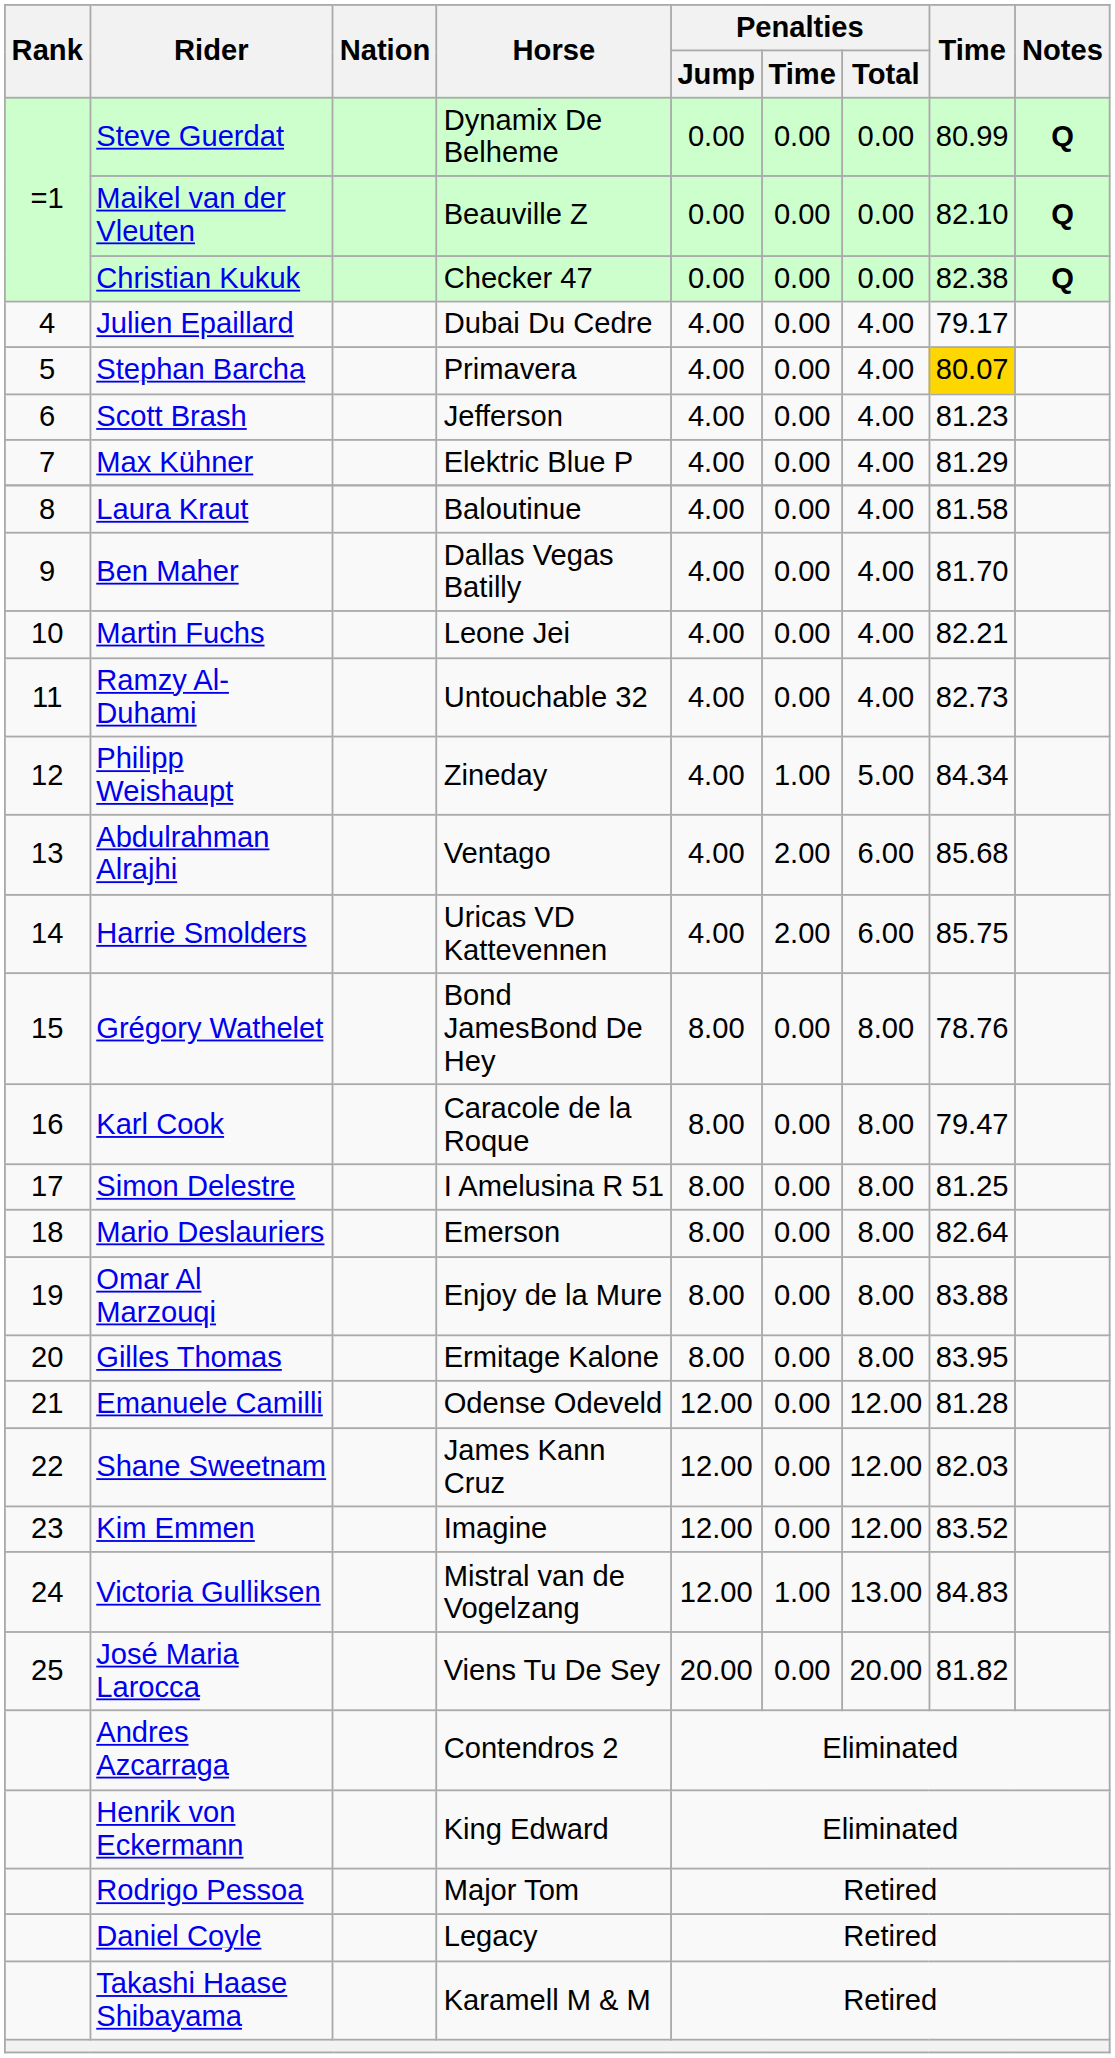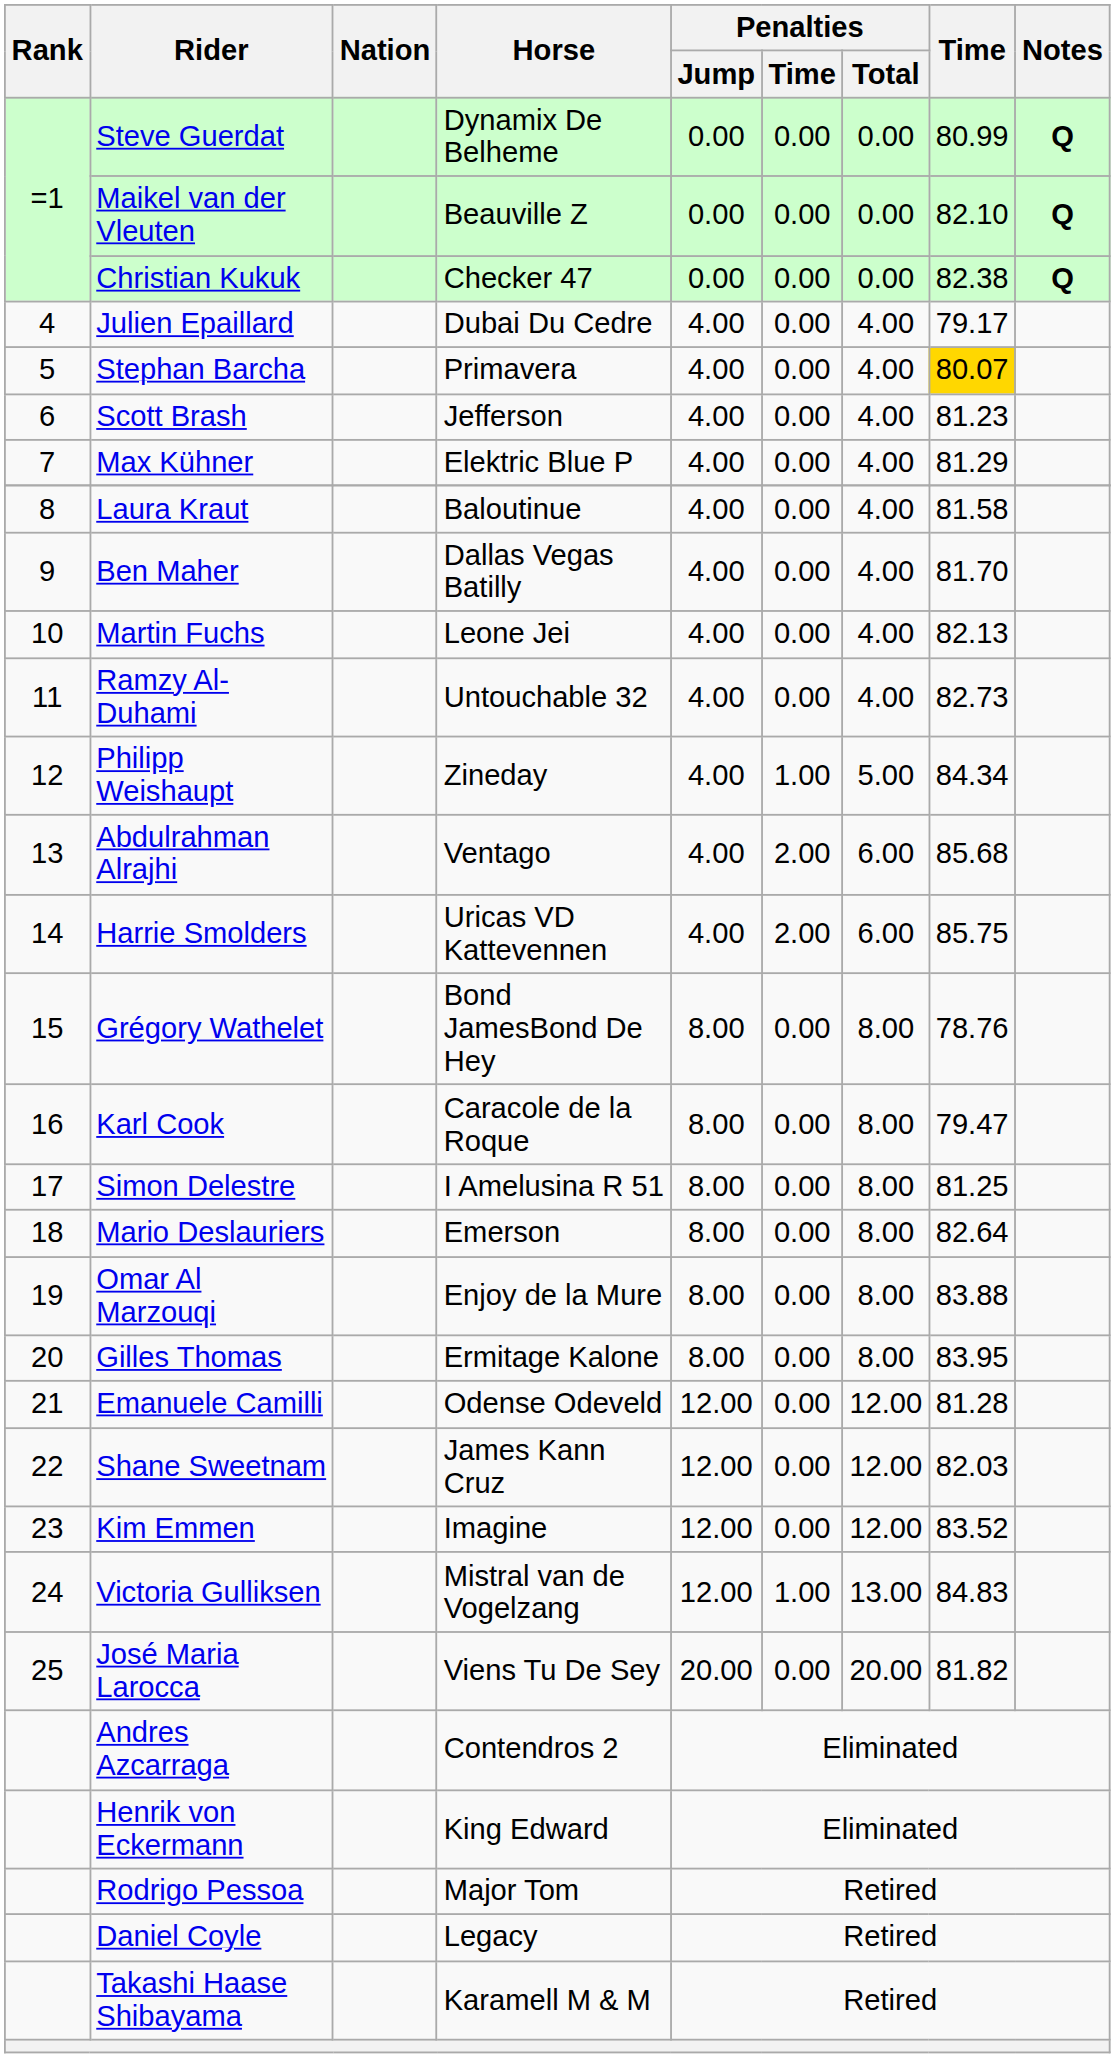 <table class="wikitable sortable" style="text-align:center">
 <tr>
 <th rowspan="2">Rank</th>
 <th rowspan="2">Rider</th>
 <th rowspan="2">Nation</th>
 <th rowspan="2">Horse</th>
 <th colspan=3>Penalties</th>
 <th rowspan="2">Time</th>
 <th rowspan=2>Notes</th>
 </tr>
 <tr>
 <th>Jump</th>
 <th>Time</th>
 <th>Total</th>
 </tr>
 <tr bgcolor=ccffcc>
 <td rowspan="3">=1</td>
 <td align="left"><a href='#'>Steve Guerdat</a></td>
 <td align="left"></td>
 <td align="left">Dynamix De Belheme</td>
 <td>0.00</td>
 <td>0.00</td>
 <td>0.00</td>
 <td>80.99</td>
 <td><strong>Q</strong></td>
 </tr>
 <tr bgcolor=ccffcc>
 <td align="left"><a href='#'>Maikel van der Vleuten</a></td>
 <td align="left"></td>
 <td align="left">Beauville Z</td>
 <td>0.00</td>
 <td>0.00</td>
 <td>0.00</td>
 <td>82.10</td>
 <td><strong>Q</strong></td>
 </tr>
 <tr bgcolor=ccffcc>
 <td align="left"><a href='#'>Christian Kukuk</a></td>
 <td align="left"></td>
 <td align="left">Checker 47</td>
 <td>0.00</td>
 <td>0.00</td>
 <td>0.00</td>
 <td>82.38</td>
 <td><strong>Q</strong></td>
 </tr>
 <tr>
 <td>4</td>
 <td align="left"><a href='#'>Julien Epaillard</a></td>
 <td align="left"></td>
 <td align="left">Dubai Du Cedre</td>
 <td>4.00</td>
 <td>0.00</td>
 <td>4.00</td>
 <td>79.17</td>
 <td></td>
 </tr>
 <tr>
 <td>5</td>
 <td align="left"><a href='#'>Stephan Barcha</a></td>
 <td align="left"></td>
 <td align="left">Primavera</td>
 <td>4.00</td>
 <td>0.00</td>
 <td>4.00</td>
 <td style="background: gold;">80.07</td>
 <td></td>
 </tr>
 <tr>
 <td>6</td>
 <td align="left"><a href='#'>Scott Brash</a></td>
 <td align="left"></td>
 <td align="left">Jefferson</td>
 <td>4.00</td>
 <td>0.00</td>
 <td>4.00</td>
 <td>81.23</td>
 <td></td>
 </tr>
 <tr>
 <td>7</td>
 <td align="left"><a href='#'>Max Kühner</a></td>
 <td align="left"></td>
 <td align="left">Elektric Blue P</td>
 <td>4.00</td>
 <td>0.00</td>
 <td>4.00</td>
 <td>81.29</td>
 <td></td>
 </tr>
 <tr>
 </tr>
 <tr>
 <td>8</td>
 <td align="left"><a href='#'>Laura Kraut</a></td>
 <td align="left"></td>
 <td align="left">Baloutinue</td>
 <td>4.00</td>
 <td>0.00</td>
 <td>4.00</td>
 <td>81.58</td>
 <td></td>
 </tr>
 <tr>
 <td>9</td>
 <td align="left"><a href='#'>Ben Maher</a></td>
 <td align="left"></td>
 <td align="left">Dallas Vegas Batilly</td>
 <td>4.00</td>
 <td>0.00</td>
 <td>4.00</td>
 <td>81.70</td>
 <td></td>
 </tr>
 <tr>
 <td>10</td>
 <td align="left"><a href='#'>Martin Fuchs</a></td>
 <td align="left"></td>
 <td align="left">Leone Jei</td>
 <td>4.00</td>
 <td>0.00</td>
 <td>4.00</td>
-<td>82.21</td>
+<td>82.13</td>
 <td></td>
 </tr>
 <tr>
 <td>11</td>
 <td align="left"><a href='#'>Ramzy Al-Duhami</a></td>
 <td align="left"></td>
 <td align="left">Untouchable 32</td>
 <td>4.00</td>
 <td>0.00</td>
 <td>4.00</td>
 <td>82.73</td>
 <td></td>
 </tr>
 <tr>
 <td>12</td>
 <td align="left"><a href='#'>Philipp Weishaupt</a></td>
 <td align="left"></td>
 <td align="left">Zineday</td>
 <td>4.00</td>
 <td>1.00</td>
 <td>5.00</td>
 <td>84.34</td>
 <td></td>
 </tr>
 <tr>
 <td>13</td>
 <td align="left"><a href='#'>Abdulrahman Alrajhi</a></td>
 <td align="left"></td>
 <td align="left">Ventago</td>
 <td>4.00</td>
 <td>2.00</td>
 <td>6.00</td>
 <td>85.68</td>
 <td></td>
 </tr>
 <tr>
 <td>14</td>
 <td align="left"><a href='#'>Harrie Smolders</a></td>
 <td align="left"></td>
 <td align="left">Uricas VD Kattevennen</td>
 <td>4.00</td>
 <td>2.00</td>
 <td>6.00</td>
 <td>85.75</td>
 <td></td>
 </tr>
 <tr>
 <td>15</td>
 <td align="left"><a href='#'>Grégory Wathelet</a></td>
 <td align="left"></td>
 <td align="left">Bond JamesBond De Hey</td>
 <td>8.00</td>
 <td>0.00</td>
 <td>8.00</td>
 <td>78.76</td>
 <td></td>
 </tr>
 <tr>
 <td>16</td>
 <td align="left"><a href='#'>Karl Cook</a></td>
 <td align="left"></td>
 <td align="left">Caracole de la Roque</td>
 <td>8.00</td>
 <td>0.00</td>
 <td>8.00</td>
 <td>79.47</td>
 <td></td>
 </tr>
 <tr>
 <td>17</td>
 <td align="left"><a href='#'>Simon Delestre</a></td>
 <td align="left"></td>
 <td align="left">I Amelusina R 51</td>
 <td>8.00</td>
 <td>0.00</td>
 <td>8.00</td>
 <td>81.25</td>
 <td></td>
 </tr>
 <tr>
 <td>18</td>
 <td align="left"><a href='#'>Mario Deslauriers</a></td>
 <td align="left"></td>
 <td align="left">Emerson</td>
 <td>8.00</td>
 <td>0.00</td>
 <td>8.00</td>
 <td>82.64</td>
 <td></td>
 </tr>
 <tr>
 <td>19</td>
 <td align="left"><a href='#'>Omar Al Marzouqi</a></td>
 <td align="left"></td>
 <td align="left">Enjoy de la Mure</td>
 <td>8.00</td>
 <td>0.00</td>
 <td>8.00</td>
 <td>83.88</td>
 <td></td>
 </tr>
 <tr>
 <td>20</td>
 <td align="left"><a href='#'>Gilles Thomas</a></td>
 <td align="left"></td>
 <td align="left">Ermitage Kalone</td>
 <td>8.00</td>
 <td>0.00</td>
 <td>8.00</td>
 <td>83.95</td>
 <td></td>
 </tr>
 <tr>
 <td>21</td>
 <td align="left"><a href='#'>Emanuele Camilli</a></td>
 <td align="left"></td>
 <td align="left">Odense Odeveld</td>
 <td>12.00</td>
 <td>0.00</td>
 <td>12.00</td>
 <td>81.28</td>
 <td></td>
 </tr>
 <tr>
 <td>22</td>
 <td align="left"><a href='#'>Shane Sweetnam</a></td>
 <td align="left"></td>
 <td align="left">James Kann Cruz</td>
 <td>12.00</td>
 <td>0.00</td>
 <td>12.00</td>
 <td>82.03</td>
 <td></td>
 </tr>
 <tr>
 <td>23</td>
 <td align="left"><a href='#'>Kim Emmen</a></td>
 <td align="left"></td>
 <td align="left">Imagine</td>
 <td>12.00</td>
 <td>0.00</td>
 <td>12.00</td>
 <td>83.52</td>
 <td></td>
 </tr>
 <tr>
 <td>24</td>
 <td align="left"><a href='#'>Victoria Gulliksen</a></td>
 <td align="left"></td>
 <td align="left">Mistral van de Vogelzang</td>
 <td>12.00</td>
 <td>1.00</td>
 <td>13.00</td>
 <td>84.83</td>
 <td></td>
 </tr>
 <tr>
 <td>25</td>
 <td align="left"><a href='#'>José Maria Larocca</a></td>
 <td align="left"></td>
 <td align="left">Viens Tu De Sey</td>
 <td>20.00</td>
 <td>0.00</td>
 <td>20.00</td>
 <td>81.82</td>
 <td></td>
 </tr>
 <tr>
 <td></td>
 <td align="left"><a href='#'>Andres Azcarraga</a></td>
 <td align="left"></td>
 <td align="left">Contendros 2</td>
 <td colspan="5" align="center">Eliminated</td>
 </tr>
 <tr>
 <td></td>
 <td align="left"><a href='#'>Henrik von Eckermann</a></td>
 <td align="left"></td>
 <td align="left">King Edward</td>
 <td colspan="5" align="center">Eliminated</td>
 </tr>
 <tr>
 <td></td>
 <td align="left"><a href='#'>Rodrigo Pessoa</a></td>
 <td align="left"></td>
 <td align="left">Major Tom</td>
 <td colspan="5" align="center">Retired</td>
 </tr>
 <tr>
 <td></td>
 <td align="left"><a href='#'>Daniel Coyle</a></td>
 <td align="left"></td>
 <td align="left">Legacy</td>
 <td colspan="5" align="center">Retired</td>
 </tr>
 <tr>
 <td></td>
 <td align="left"><a href='#'>Takashi Haase Shibayama</a></td>
 <td align="left"></td>
 <td align="left">Karamell M & M</td>
 <td colspan="5" align="center">Retired</td>
 </tr>
 <tr>
 <th colspan="9"></th>
 </tr>
 </table>
